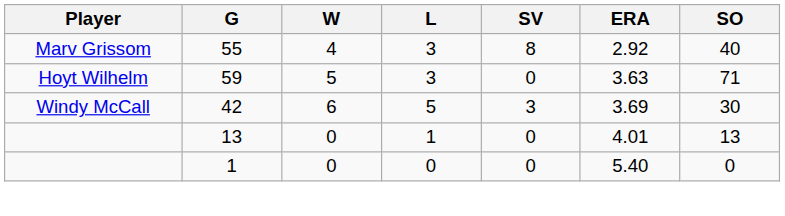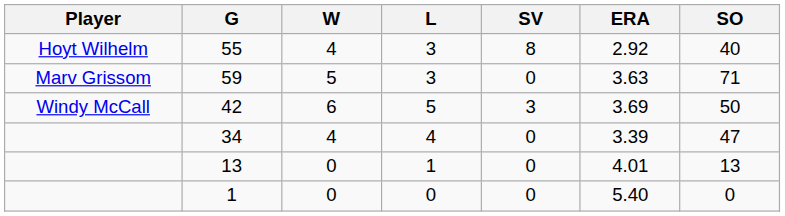 <table class="wikitable sortable">
 <tr>
 <th bgcolor="#DDDDFF" width="16%">Player</th>
 <th bgcolor="#DDDDFF" width="9%">G</th>
 <th bgcolor="#DDDDFF" width="9%">W</th>
 <th bgcolor="#DDDDFF" width="9%">L</th>
 <th bgcolor="#DDDDFF" width="9%">SV</th>
 <th bgcolor="#DDDDFF" width="9%">ERA</th>
 <th bgcolor="#DDDDFF" width="9%">SO</th>
 </tr>
 <tr align="center">
-<td><a href='#'>Marv Grissom</a></td>
+<td><a href='#'>Hoyt Wilhelm</a></td>
 <td>55</td>
 <td>4</td>
 <td>3</td>
 <td>8</td>
 <td>2.92</td>
 <td>40</td>
 </tr>
 <tr align=center>
-<td><a href='#'>Hoyt Wilhelm</a></td>
+<td><a href='#'>Marv Grissom</a></td>
 <td>59</td>
 <td>5</td>
 <td>3</td>
 <td>0</td>
 <td>3.63</td>
 <td>71</td>
 </tr>
 <tr align=center>
 <td><a href='#'>Windy McCall</a></td>
 <td>42</td>
 <td>6</td>
 <td>5</td>
 <td>3</td>
 <td>3.69</td>
-<td>30</td>
+<td>50</td>
+</tr>
+<tr align=center>
+<td></td>
+<td>34</td>
+<td>4</td>
+<td>4</td>
+<td>0</td>
+<td>3.39</td>
+<td>47</td>
 </tr>
 <tr align="center">
 <td></td>
 <td>13</td>
 <td>0</td>
 <td>1</td>
 <td>0</td>
 <td>4.01</td>
 <td>13</td>
 </tr>
 <tr align="center">
 <td></td>
 <td>1</td>
 <td>0</td>
 <td>0</td>
 <td>0</td>
 <td>5.40</td>
 <td>0</td>
 </tr>
 </table>
